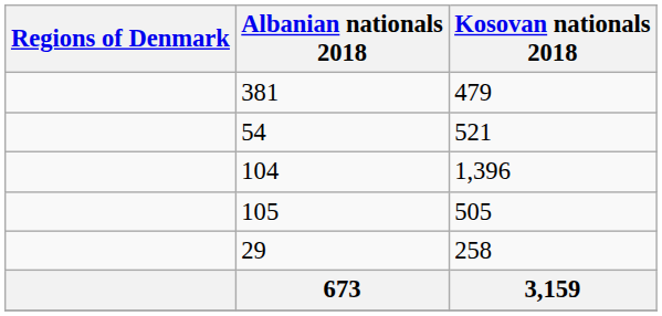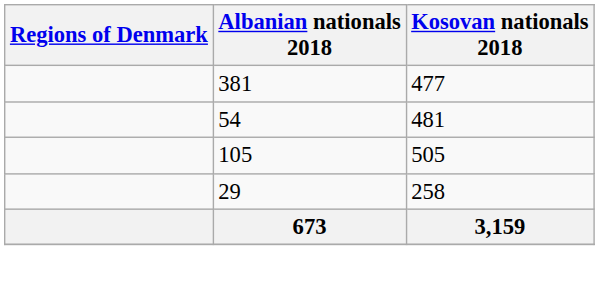 <table class="wikitable sortable">
 <tr>
 <th><a href='#'>Regions of Denmark</a><br></th>
 <th> <a href='#'>Albanian</a> nationals<br>2018</th>
 <th> <a href='#'>Kosovan</a> nationals<br>2018</th>
 </tr>
 <tr>
 <td></td>
 <td>381</td>
-<td>479</td>
+<td>477</td>
 </tr>
 <tr>
 <td></td>
 <td>54</td>
-<td>521</td>
-</tr>
-<tr>
-<td></td>
-<td>104</td>
-<td>1,396</td>
+<td>481</td>
 </tr>
 <tr>
 <td></td>
 <td>105</td>
 <td>505</td>
 </tr>
 <tr>
 <td></td>
 <td>29</td>
 <td>258</td>
 </tr>
 <tr>
 <th></th>
 <th>673</th>
 <th>3,159</th>
 </tr>
 <tr>
 </tr>
 </table>
